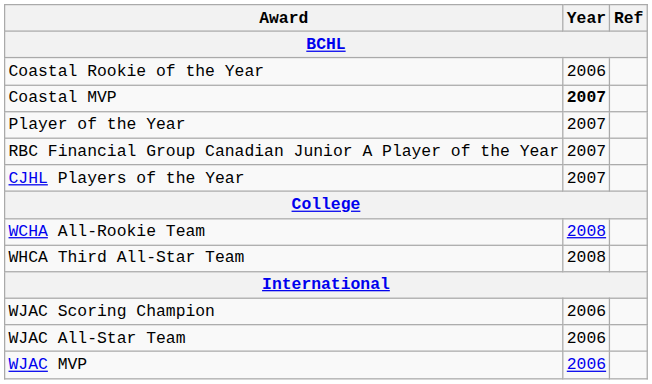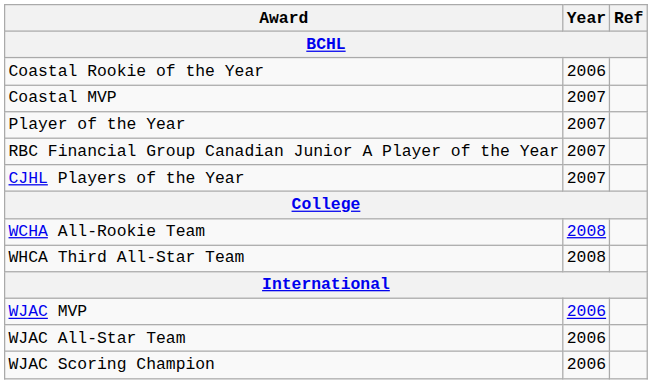 <table class="wikitable">
 <tr>
 <th>Award</th>
 <th>Year</th>
 <th>Ref</th>
 </tr>
 <tr>
 <th colspan="3"><a href='#'>BCHL</a></th>
 </tr>
 <tr>
 <td>Coastal Rookie of the Year</td>
 <td>2006</td>
 <td></td>
 </tr>
 <tr>
 <td>Coastal MVP</td>
-<td><strong>2007</strong></td>
+<td>2007</td>
 <td></td>
 </tr>
 <tr>
 <td>Player of the Year</td>
 <td>2007</td>
 <td></td>
 </tr>
 <tr>
 <td>RBC Financial Group Canadian Junior A Player of the Year</td>
 <td>2007</td>
 <td></td>
 </tr>
 <tr>
 <td><a href='#'>CJHL</a> Players of the Year</td>
 <td>2007</td>
 <td></td>
 </tr>
 <tr>
 <th colspan="3"><a href='#'>College</a></th>
 </tr>
 <tr>
 <td><a href='#'>WCHA</a> All-Rookie Team</td>
 <td><a href='#'>2008</a></td>
 <td></td>
 </tr>
 <tr>
 <td>WHCA Third All-Star Team</td>
 <td>2008</td>
 <td></td>
 </tr>
 <tr>
 <th colspan="3"><a href='#'>International</a></th>
 </tr>
 <tr>
-<td>WJAC Scoring Champion</td>
-<td>2006</td>
+<td><a href='#'>WJAC</a> MVP</td>
+<td><a href='#'>2006</a></td>
 <td></td>
 </tr>
 <tr>
 <td>WJAC All-Star Team</td>
 <td>2006</td>
 <td></td>
 </tr>
 <tr>
-<td><a href='#'>WJAC</a> MVP</td>
-<td><a href='#'>2006</a></td>
+<td>WJAC Scoring Champion</td>
+<td>2006</td>
 <td></td>
 </tr>
 </table>
